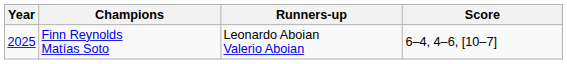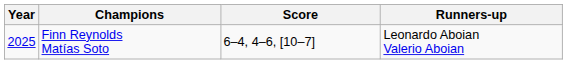 <table class="wikitable" style="font-size:90%">
 <tr>
 <th>Year</th>
 <th width="200">Champions</th>
+<th width="175">Score</th>
 <th width="200">Runners-up</th>
-<th width="175">Score</th>
 </tr>
 <tr>
 <td><a href='#'>2025</a></td>
 <td> <a href='#'>Finn Reynolds</a><br> <a href='#'>Matías Soto</a></td>
+<td>6–4, 4–6, [10–7]</td>
 <td> Leonardo Aboian<br> <a href='#'>Valerio Aboian</a></td>
-<td>6–4, 4–6, [10–7]</td>
 </tr>
 </table>
